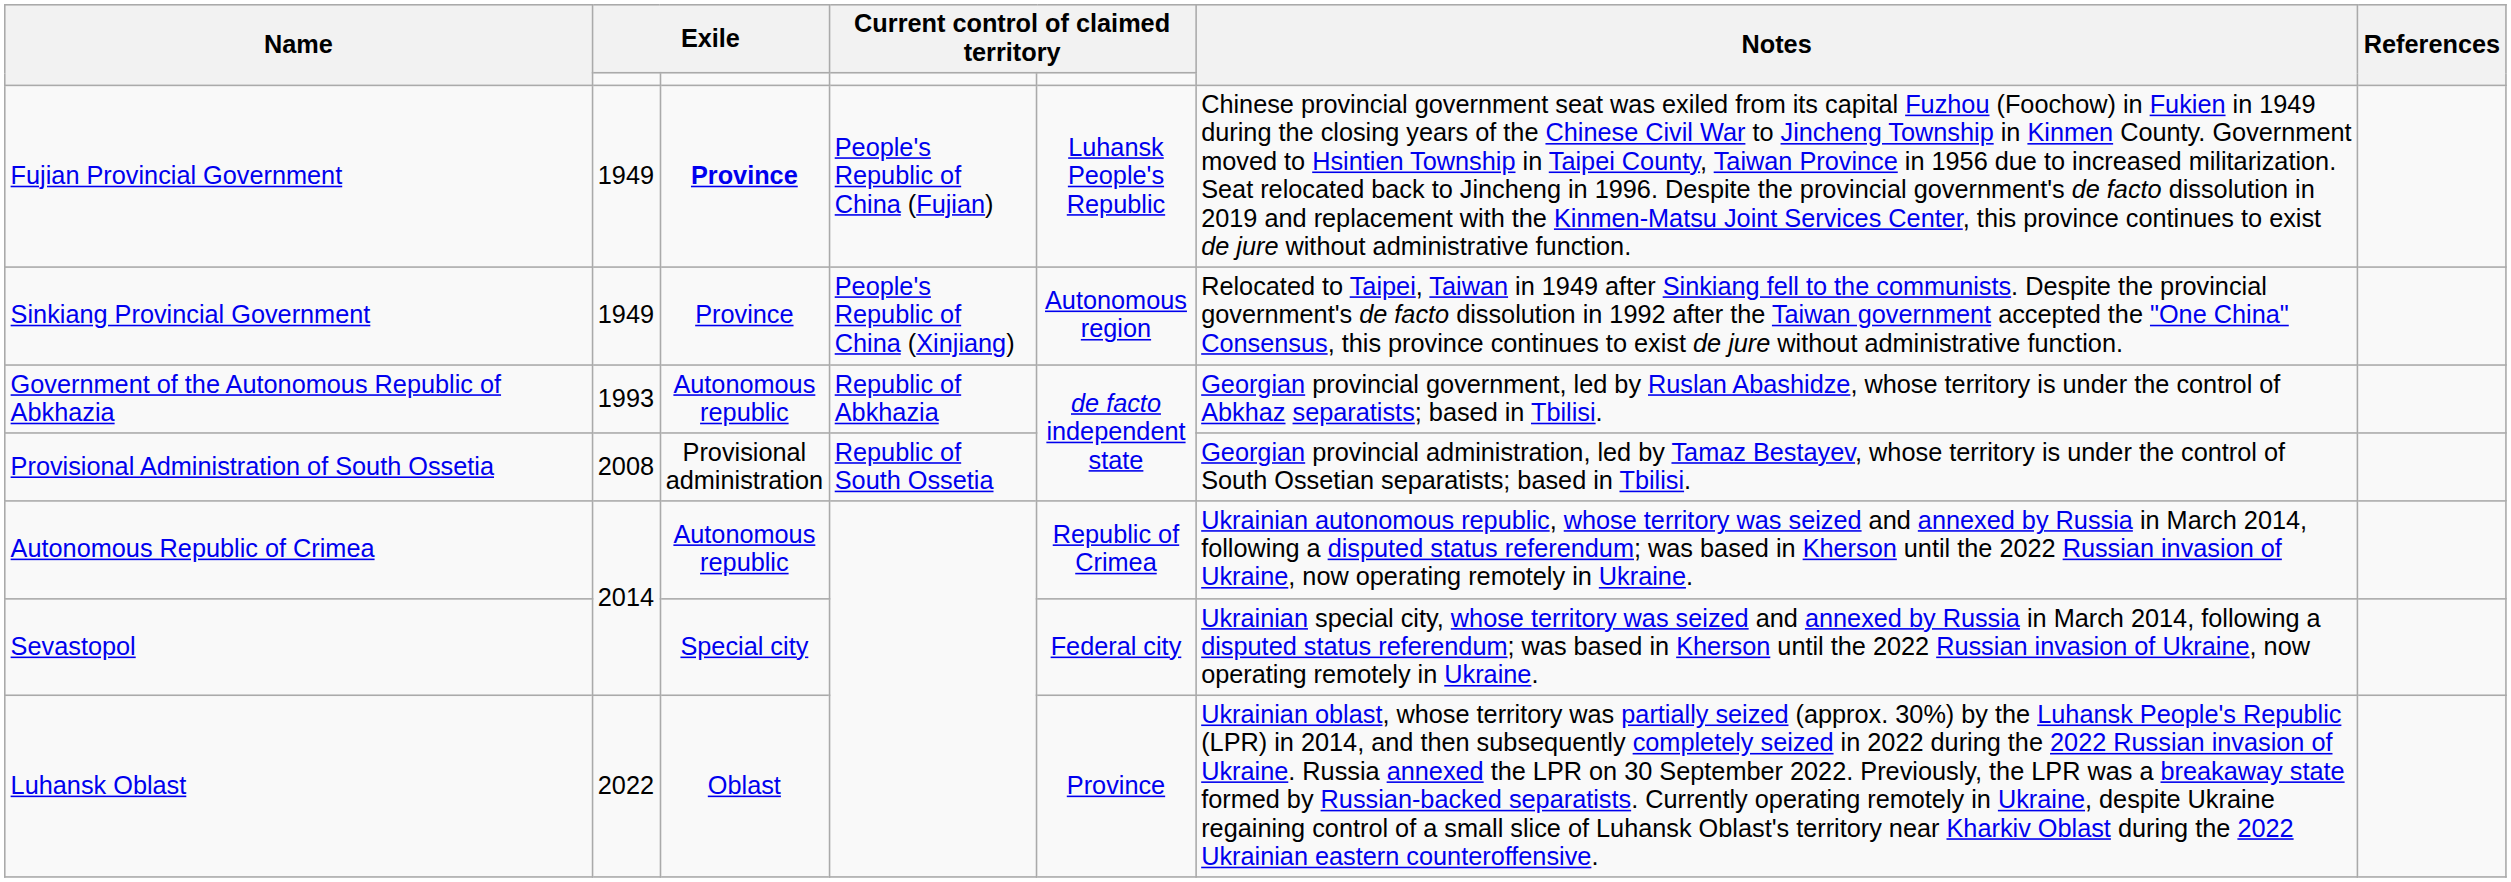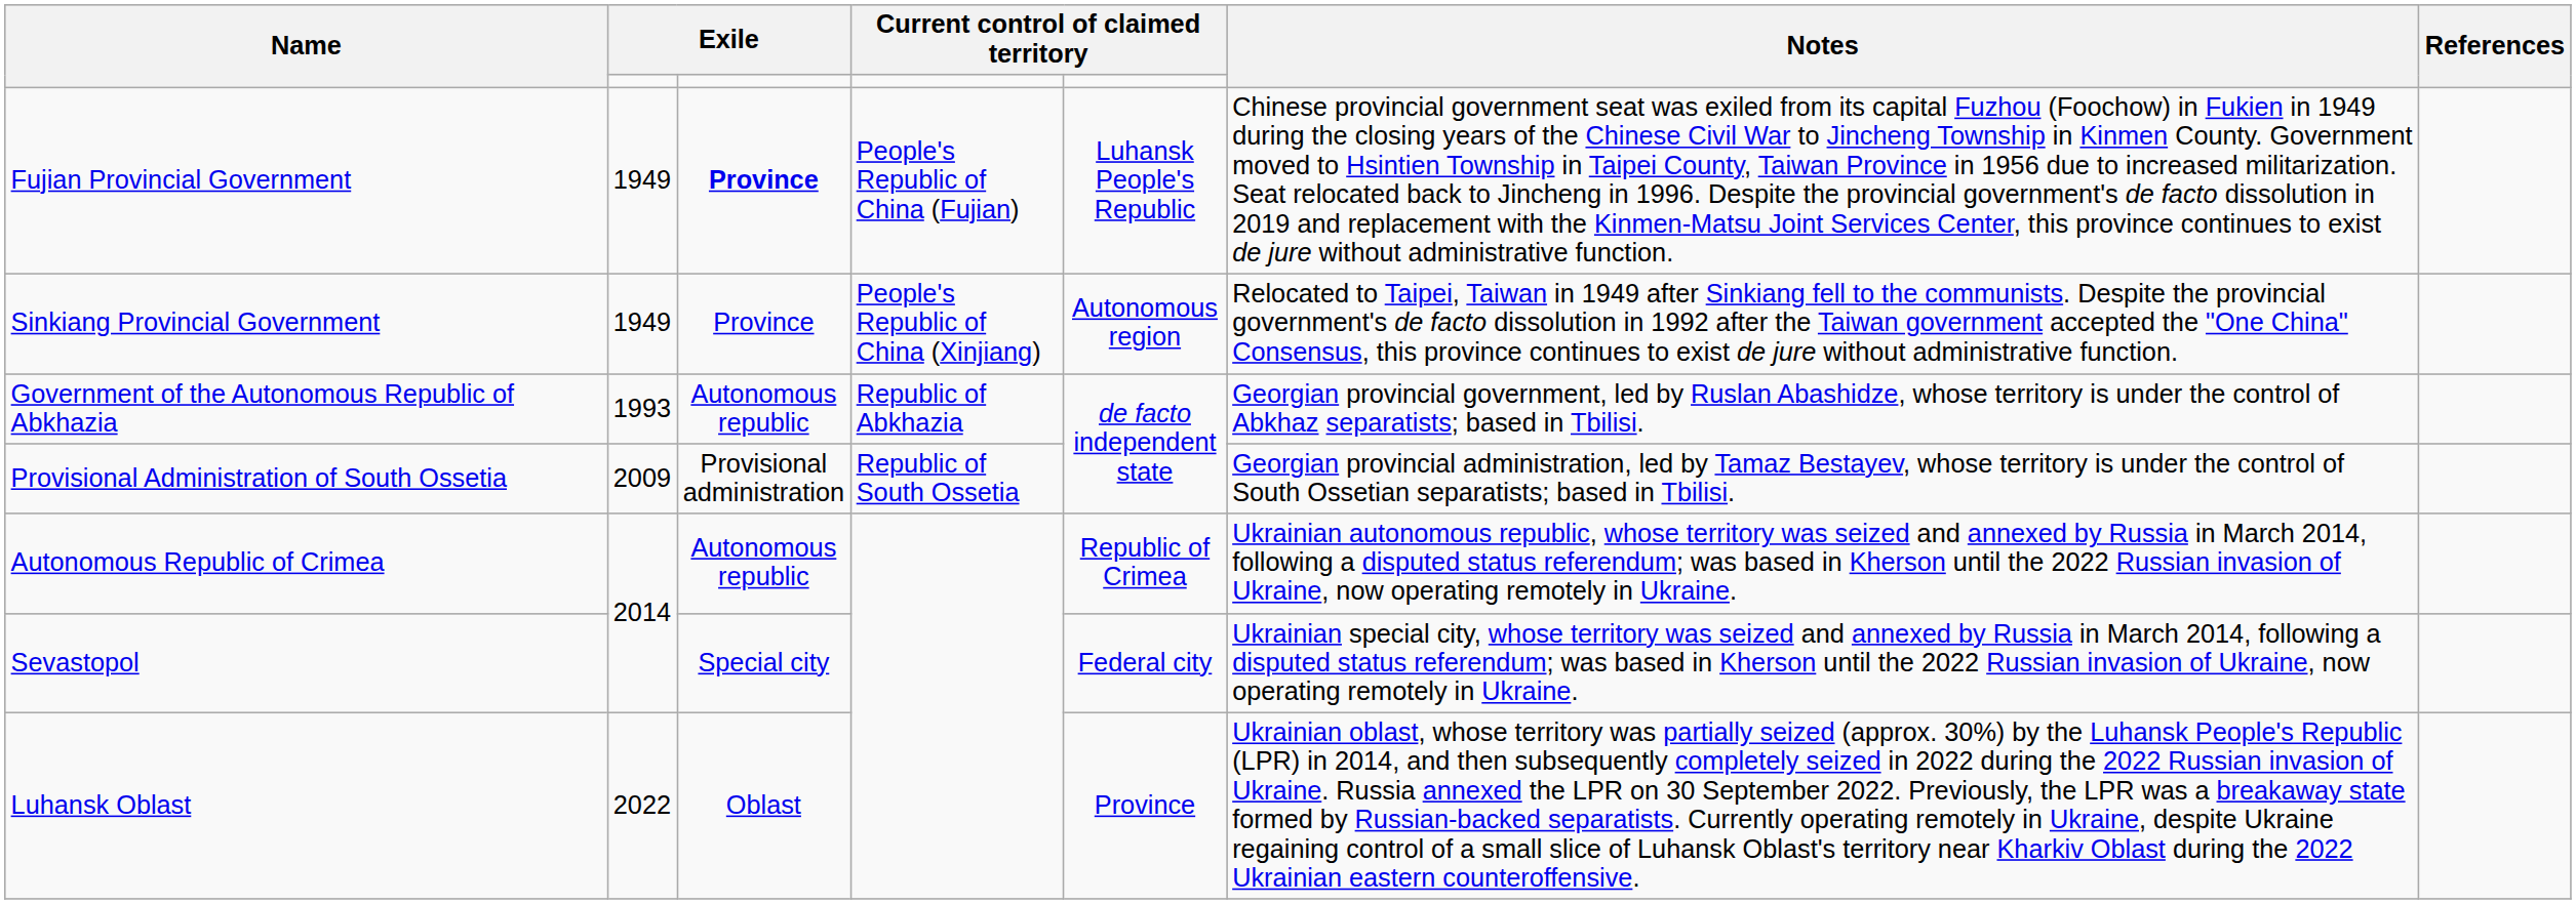 <table class="unsortable wikitable" style="width: 100%">
 <tr>
 <th rowspan="2" style="width:25%;" class="unsortable">Name</th>
 <th colspan="2" style="width:5%;" class="unsortable">Exile</th>
 <th colspan="2" style="width:15%;" class="unsortable">Current control of claimed territory</th>
 <th rowspan="2" style="width:50%;" class="unsortable">Notes</th>
 <th rowspan="2" style="width:5%;" class="unsortable">References</th>
 </tr>
 <tr style="text-align:center;">
 <td></td>
 <td></td>
 <td></td>
 <td></td>
 </tr>
 <tr>
 <td> <a href='#'>Fujian Provincial Government</a></td>
 <td style="text-align:center;">1949</td>
 <td style="text-align:center;"><strong><a href='#'>Province</a></strong></td>
 <td> <a href='#'>People's Republic of China</a> (<a href='#'>Fujian</a>)</td>
 <td style="text-align:center;"><a href='#'>Luhansk People's Republic</a></td>
 <td>Chinese provincial government seat was exiled from its capital <a href='#'>Fuzhou</a> (Foochow) in <a href='#'>Fukien</a> in 1949 during the closing years of the <a href='#'>Chinese Civil War</a> to <a href='#'>Jincheng Township</a> in <a href='#'>Kinmen</a> County. Government moved to <a href='#'>Hsintien Township</a> in <a href='#'>Taipei County</a>, <a href='#'>Taiwan Province</a> in 1956 due to increased militarization. Seat relocated back to Jincheng in 1996. Despite the provincial government's <em>de facto</em> dissolution in 2019 and replacement with the <a href='#'>Kinmen-Matsu Joint Services Center</a>, this province continues to exist <em>de jure</em> without administrative function.</td>
 <td align=center></td>
 </tr>
 <tr>
 <td> <a href='#'>Sinkiang Provincial Government</a></td>
 <td style="text-align:center;">1949</td>
 <td style="text-align:center;"><a href='#'>Province</a></td>
 <td> <a href='#'>People's Republic of China</a> (<a href='#'>Xinjiang</a>)</td>
 <td style="text-align:center;"><a href='#'>Autonomous region</a></td>
 <td>Relocated to <a href='#'>Taipei</a>, <a href='#'>Taiwan</a> in 1949 after <a href='#'>Sinkiang fell to the communists</a>. Despite the provincial government's <em>de facto</em> dissolution in 1992 after the <a href='#'>Taiwan government</a> accepted the <a href='#'>"One China" Consensus</a>, this province continues to exist <em>de jure</em> without administrative function.</td>
 <td align=center></td>
 </tr>
 <tr>
 <td> <a href='#'>Government of the Autonomous Republic of Abkhazia</a></td>
 <td style="text-align:center;">1993</td>
 <td style="text-align:center;"><a href='#'>Autonomous republic</a></td>
 <td> <a href='#'>Republic of Abkhazia</a></td>
 <td rowspan="2" style="text-align:center;"><a href='#'><em>de facto</em> independent state</a></td>
 <td><a href='#'>Georgian</a> provincial government, led by <a href='#'>Ruslan Abashidze</a>, whose territory is under the control of <a href='#'>Abkhaz</a> <a href='#'>separatists</a>; based in <a href='#'>Tbilisi</a>.</td>
 <td align=center></td>
 </tr>
 <tr>
 <td> <a href='#'>Provisional Administration of South Ossetia</a></td>
-<td style="text-align:center;">2008</td>
+<td style="text-align:center;">2009</td>
 <td style="text-align:center;">Provisional administration</td>
 <td> <a href='#'>Republic of South Ossetia</a></td>
 <td><a href='#'>Georgian</a> provincial administration, led by <a href='#'>Tamaz Bestayev</a>, whose territory is under the control of South Ossetian separatists; based in <a href='#'>Tbilisi</a>.</td>
 <td align=center></td>
 </tr>
 <tr>
 <td> <a href='#'>Autonomous Republic of Crimea</a></td>
 <td rowspan="2" style="text-align:center;">2014</td>
 <td style="text-align:center;"><a href='#'>Autonomous republic</a></td>
 <td rowspan="3"></td>
 <td style="text-align:center;"><a href='#'>Republic of Crimea</a></td>
 <td><a href='#'>Ukrainian autonomous republic</a>, <a href='#'>whose territory was seized</a> and <a href='#'>annexed by Russia</a> in March 2014, following a <a href='#'>disputed status referendum</a>; was based in <a href='#'>Kherson</a> until the 2022 <a href='#'>Russian invasion of Ukraine</a>, now operating remotely in <a href='#'>Ukraine</a>.</td>
 <td align=center></td>
 </tr>
 <tr>
 <td> <a href='#'>Sevastopol</a></td>
 <td style="text-align:center;"><a href='#'>Special city</a></td>
 <td style="text-align:center;"><a href='#'>Federal city</a></td>
 <td><a href='#'>Ukrainian</a> special city, <a href='#'>whose territory was seized</a> and <a href='#'>annexed by Russia</a> in March 2014, following a <a href='#'>disputed status referendum</a>; was based in <a href='#'>Kherson</a> until the 2022 <a href='#'>Russian invasion of Ukraine</a>, now operating remotely in <a href='#'>Ukraine</a>.</td>
 <td align=center></td>
 </tr>
 <tr>
 <td> <a href='#'>Luhansk Oblast</a></td>
 <td style="text-align:center;">2022</td>
 <td style="text-align:center;"><a href='#'>Oblast</a></td>
 <td style="text-align:center;"><a href='#'>Province</a></td>
 <td><a href='#'>Ukrainian oblast</a>, whose territory was <a href='#'>partially seized</a> (approx. 30%) by the <a href='#'>Luhansk People's Republic</a> (LPR) in 2014, and then subsequently <a href='#'>completely seized</a> in 2022 during the <a href='#'>2022 Russian invasion of Ukraine</a>. Russia <a href='#'>annexed</a> the LPR on 30 September 2022. Previously, the LPR was a <a href='#'>breakaway state</a> formed by <a href='#'>Russian-backed separatists</a>. Currently operating remotely in <a href='#'>Ukraine</a>, despite Ukraine regaining control of a small slice of Luhansk Oblast's territory near <a href='#'>Kharkiv Oblast</a> during the <a href='#'>2022 Ukrainian eastern counteroffensive</a>.</td>
 <td align=center></td>
 </tr>
 </table>
